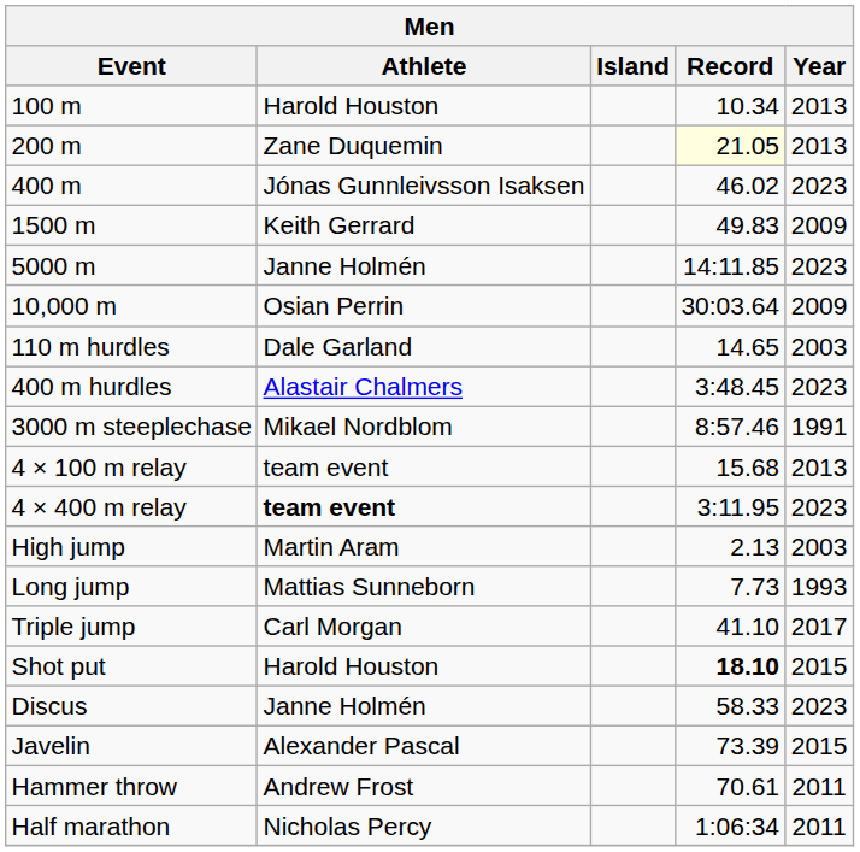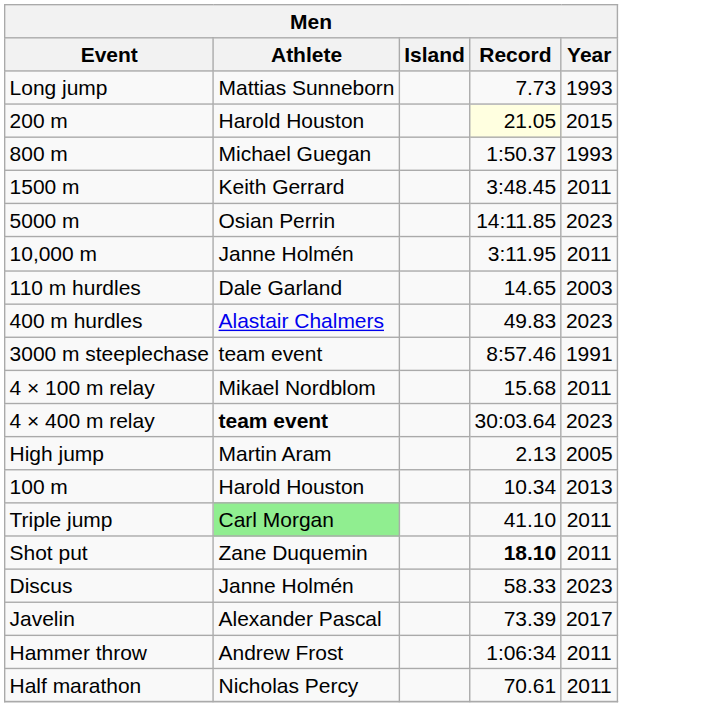 <table class="wikitable" style="text-align: center; font-size:95%;">
 <tr>
 <th colspan=5>Men </th>
 </tr>
 <tr>
 <th colspan=1>Event</th>
 <th colspan=1>Athlete</th>
 <th colspan=1>Island</th>
 <th colspan=1>Record</th>
 <th colspan=1>Year</th>
 </tr>
 <tr>
-<td align="left">100 m</td>
-<td align="left">Harold Houston</td>
+<td align="left">Long jump</td>
+<td align="left">Mattias Sunneborn</td>
 <td></td>
-<td align="right">10.34</td>
-<td>2013</td>
+<td align="right">7.73</td>
+<td>1993</td>
 </tr>
 <tr>
 <td align="left">200 m</td>
-<td align="left">Zane Duquemin</td>
+<td align="left">Harold Houston</td>
 <td></td>
 <td align="right" style="background: lightyellow;">21.05</td>
-<td>2013</td>
+<td>2015</td>
 </tr>
 <tr>
-<td align="left">400 m</td>
-<td align="left">Jónas Gunnleivsson Isaksen</td>
+<td align="left">800 m</td>
+<td align="left">Michael Guegan</td>
 <td></td>
-<td align="right">46.02</td>
-<td>2023</td>
+<td align="right">1:50.37</td>
+<td>1993</td>
 </tr>
 <tr>
 <td align="left">1500 m</td>
 <td align="left">Keith Gerrard</td>
 <td></td>
-<td align="right">49.83</td>
-<td>2009</td>
+<td align="right">3:48.45</td>
+<td>2011</td>
 </tr>
 <tr>
 <td align="left">5000 m</td>
-<td align="left">Janne Holmén</td>
+<td align="left">Osian Perrin</td>
 <td></td>
 <td align="right">14:11.85</td>
 <td>2023</td>
 </tr>
 <tr>
 <td align="left">10,000 m</td>
-<td align="left">Osian Perrin</td>
+<td align="left">Janne Holmén</td>
 <td></td>
-<td align="right">30:03.64</td>
-<td>2009</td>
+<td align="right">3:11.95</td>
+<td>2011</td>
 </tr>
 <tr>
 <td align="left">110 m hurdles</td>
 <td align="left">Dale Garland</td>
 <td></td>
 <td align="right">14.65</td>
 <td>2003</td>
 </tr>
 <tr>
 <td align="left">400 m hurdles</td>
 <td align="left"><a href='#'>Alastair Chalmers</a></td>
 <td></td>
-<td align="right">3:48.45</td>
+<td align="right">49.83</td>
 <td>2023</td>
 </tr>
 <tr>
 <td align="left">3000 m steeplechase</td>
-<td align="left">Mikael Nordblom</td>
+<td align="left">team  event</td>
 <td></td>
 <td align="right">8:57.46</td>
 <td>1991</td>
 </tr>
 <tr>
 <td align="left">4 × 100 m relay</td>
-<td align="left">team  event</td>
+<td align="left">Mikael Nordblom</td>
 <td></td>
 <td align="right">15.68</td>
-<td>2013</td>
+<td>2011</td>
 </tr>
 <tr>
 <td align="left">4 × 400 m relay</td>
 <td align="left"><strong>team event</strong></td>
 <td></td>
-<td align="right">3:11.95</td>
+<td align="right">30:03.64</td>
 <td>2023</td>
 </tr>
 <tr>
 <td align="left">High jump</td>
 <td align="left">Martin Aram</td>
 <td></td>
 <td align="right">2.13</td>
-<td>2003</td>
+<td>2005</td>
 </tr>
 <tr>
-<td align="left">Long jump</td>
-<td align="left">Mattias Sunneborn</td>
+<td align="left">100 m</td>
+<td align="left">Harold Houston</td>
 <td></td>
-<td align="right">7.73</td>
-<td>1993</td>
+<td align="right">10.34</td>
+<td>2013</td>
 </tr>
 <tr>
 <td align="left">Triple jump</td>
-<td align="left">Carl Morgan</td>
+<td align="left" style="background: lightgreen;">Carl Morgan</td>
 <td></td>
 <td align="right">41.10</td>
-<td>2017</td>
+<td>2011</td>
 </tr>
 <tr>
 <td align="left">Shot put</td>
-<td align="left">Harold Houston</td>
+<td align="left">Zane Duquemin</td>
 <td></td>
 <td align="right"><strong>18.10</strong></td>
-<td>2015</td>
+<td>2011</td>
 </tr>
 <tr>
 <td align="left">Discus</td>
 <td align="left">Janne Holmén</td>
 <td></td>
 <td align="right">58.33</td>
 <td>2023</td>
 </tr>
 <tr>
 <td align="left">Javelin</td>
 <td align="left">Alexander Pascal</td>
 <td></td>
 <td align="right">73.39</td>
-<td>2015</td>
+<td>2017</td>
 </tr>
 <tr>
 <td align="left">Hammer throw</td>
 <td align="left">Andrew Frost</td>
 <td></td>
-<td align="right">70.61</td>
+<td align="right">1:06:34</td>
 <td>2011</td>
 </tr>
 <tr>
 <td align="left">Half marathon</td>
 <td align="left">Nicholas Percy</td>
 <td></td>
-<td align="right">1:06:34</td>
+<td align="right">70.61</td>
 <td>2011</td>
 </tr>
 <tr>
 </tr>
 </table>
